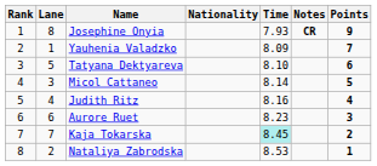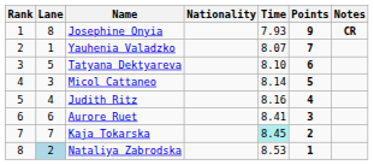 <table class="wikitable sortable" style="text-align:center">
 <tr>
 <th>Rank</th>
 <th>Lane</th>
 <th>Name</th>
 <th>Nationality</th>
 <th>Time</th>
+<th>Points</th>
 <th>Notes</th>
-<th>Points</th>
 </tr>
 <tr>
 <td>1</td>
 <td>8</td>
 <td align=left><a href='#'>Josephine Onyia</a></td>
 <td align=left></td>
 <td>7.93</td>
+<td><strong>9</strong></td>
 <td><strong>CR</strong></td>
-<td><strong>9</strong></td>
 </tr>
 <tr>
 <td>2</td>
 <td>1</td>
 <td align=left><a href='#'>Yauhenia Valadzko</a></td>
 <td align=left></td>
-<td>8.09</td>
+<td>8.07</td>
+<td><strong>7</strong></td>
 <td></td>
-<td><strong>7</strong></td>
 </tr>
 <tr>
 <td>3</td>
 <td>5</td>
 <td align=left><a href='#'>Tatyana Dektyareva</a></td>
 <td align=left></td>
 <td>8.10</td>
+<td><strong>6</strong></td>
 <td></td>
-<td><strong>6</strong></td>
 </tr>
 <tr>
 <td>4</td>
 <td>3</td>
 <td align=left><a href='#'>Micol Cattaneo</a></td>
 <td align=left></td>
 <td>8.14</td>
+<td><strong>5</strong></td>
 <td></td>
-<td><strong>5</strong></td>
 </tr>
 <tr>
 <td>5</td>
 <td>4</td>
 <td align=left><a href='#'>Judith Ritz</a></td>
 <td align=left></td>
 <td>8.16</td>
+<td><strong>4</strong></td>
 <td></td>
-<td><strong>4</strong></td>
 </tr>
 <tr>
 <td>6</td>
 <td>6</td>
 <td align=left><a href='#'>Aurore Ruet</a></td>
 <td align=left></td>
-<td>8.23</td>
+<td>8.41</td>
+<td><strong>3</strong></td>
 <td></td>
-<td><strong>3</strong></td>
 </tr>
 <tr>
 <td>7</td>
 <td>7</td>
 <td align=left><a href='#'>Kaja Tokarska</a></td>
 <td align=left></td>
 <td style="background: paleturquoise;">8.45</td>
+<td><strong>2</strong></td>
 <td></td>
-<td><strong>2</strong></td>
 </tr>
 <tr>
 <td>8</td>
-<td>2</td>
+<td style="background: lightblue;">2</td>
 <td align=left><a href='#'>Nataliya Zabrodska</a></td>
 <td align=left></td>
 <td>8.53</td>
+<td><strong>1</strong></td>
 <td></td>
-<td><strong>1</strong></td>
 </tr>
 </table>
